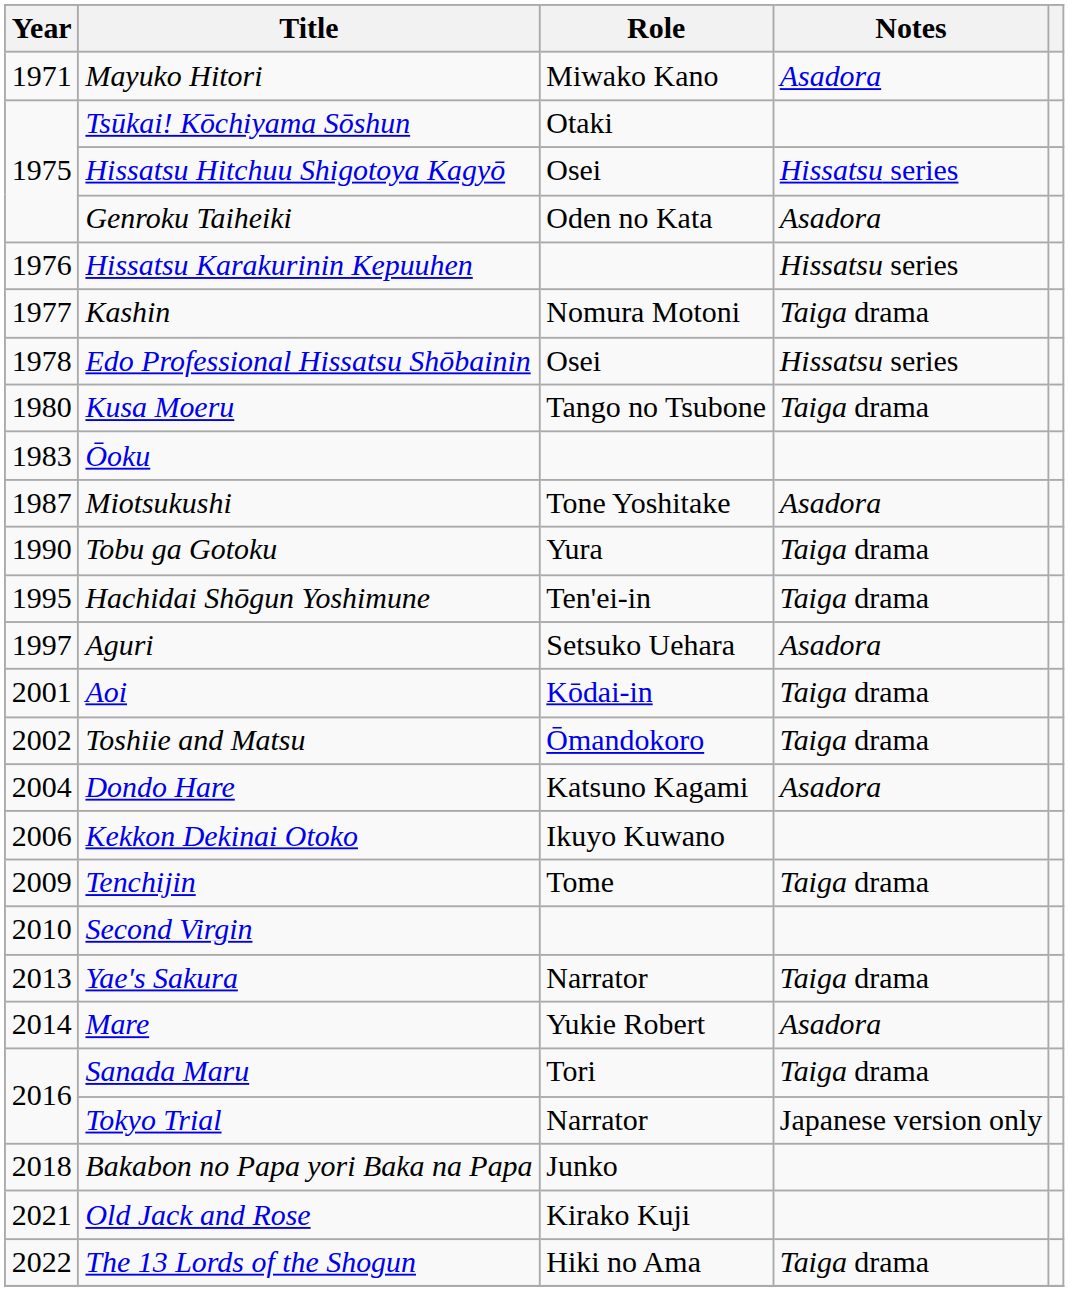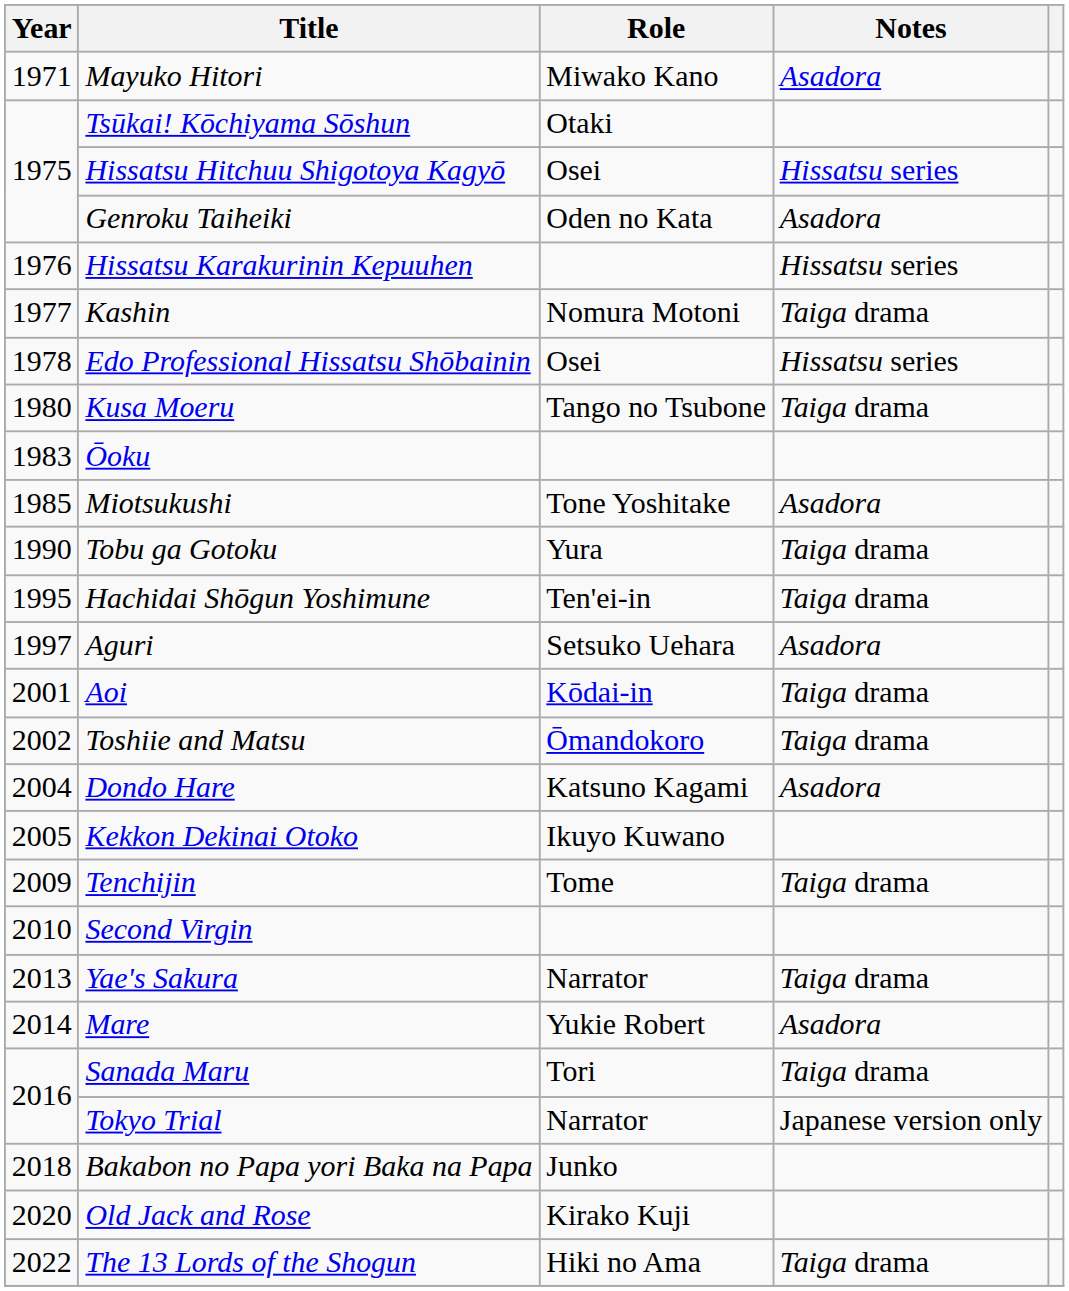 <table class="wikitable sortable">
 <tr>
 <th>Year</th>
 <th>Title</th>
 <th>Role</th>
 <th>Notes</th>
 <th class = "unsortable"></th>
 </tr>
 <tr>
 <td>1971</td>
 <td><em>Mayuko Hitori</em></td>
 <td>Miwako Kano</td>
 <td><em><a href='#'>Asadora</a></em></td>
 <td></td>
 </tr>
 <tr>
 <td rowspan="3">1975</td>
 <td><em><a href='#'>Tsūkai! Kōchiyama Sōshun</a></em></td>
 <td>Otaki</td>
 <td></td>
 <td></td>
 </tr>
 <tr>
 <td><em><a href='#'>Hissatsu Hitchuu Shigotoya Kagyō</a></em></td>
 <td>Osei</td>
 <td><a href='#'><em>Hissatsu</em> series</a></td>
 <td></td>
 </tr>
 <tr>
 <td><em>Genroku Taiheiki</em></td>
 <td>Oden no Kata</td>
 <td><em>Asadora</em></td>
 <td></td>
 </tr>
 <tr>
 <td>1976</td>
 <td><em><a href='#'>Hissatsu Karakurinin Kepuuhen</a></em></td>
 <td></td>
 <td><em>Hissatsu</em> series</td>
 <td></td>
 </tr>
 <tr>
 <td>1977</td>
 <td><em>Kashin</em></td>
 <td>Nomura Motoni</td>
 <td><em>Taiga</em> drama</td>
 <td></td>
 </tr>
 <tr>
 <td>1978</td>
 <td><em><a href='#'>Edo Professional Hissatsu Shōbainin</a></em></td>
 <td>Osei</td>
 <td><em>Hissatsu</em> series</td>
 <td></td>
 </tr>
 <tr>
 <td>1980</td>
 <td><em><a href='#'>Kusa Moeru</a></em></td>
 <td>Tango no Tsubone</td>
 <td><em>Taiga</em> drama</td>
 <td></td>
 </tr>
 <tr>
 <td>1983</td>
 <td><em><a href='#'>Ōoku</a></em></td>
 <td></td>
 <td></td>
 <td></td>
 </tr>
 <tr>
-<td>1987</td>
+<td>1985</td>
 <td><em>Miotsukushi</em></td>
 <td>Tone Yoshitake</td>
 <td><em>Asadora</em></td>
 <td></td>
 </tr>
 <tr>
 <td>1990</td>
 <td><em>Tobu ga Gotoku</em></td>
 <td>Yura</td>
 <td><em>Taiga</em> drama</td>
 <td></td>
 </tr>
 <tr>
 <td>1995</td>
 <td><em>Hachidai Shōgun Yoshimune</em></td>
 <td>Ten'ei-in</td>
 <td><em>Taiga</em> drama</td>
 <td></td>
 </tr>
 <tr>
 <td>1997</td>
 <td><em>Aguri</em></td>
 <td>Setsuko Uehara</td>
 <td><em>Asadora</em></td>
 <td></td>
 </tr>
 <tr>
 <td>2001</td>
 <td><em><a href='#'>Aoi</a></em></td>
 <td><a href='#'>Kōdai-in</a></td>
 <td><em>Taiga</em> drama</td>
 <td></td>
 </tr>
 <tr>
 <td>2002</td>
 <td><em>Toshiie and Matsu</em></td>
 <td><a href='#'>Ōmandokoro</a></td>
 <td><em>Taiga</em> drama</td>
 <td></td>
 </tr>
 <tr>
 <td>2004</td>
 <td><em><a href='#'>Dondo Hare</a></em></td>
 <td>Katsuno Kagami</td>
 <td><em>Asadora</em></td>
 <td></td>
 </tr>
 <tr>
-<td>2006</td>
+<td>2005</td>
 <td><em><a href='#'>Kekkon Dekinai Otoko</a></em></td>
 <td>Ikuyo Kuwano</td>
 <td></td>
 <td></td>
 </tr>
 <tr>
 <td>2009</td>
 <td><em><a href='#'>Tenchijin</a></em></td>
 <td>Tome</td>
 <td><em>Taiga</em> drama</td>
 <td></td>
 </tr>
 <tr>
 <td>2010</td>
 <td><em><a href='#'>Second Virgin</a></em></td>
 <td></td>
 <td></td>
 <td></td>
 </tr>
 <tr>
 <td>2013</td>
 <td><em><a href='#'>Yae's Sakura</a></em></td>
 <td>Narrator</td>
 <td><em>Taiga</em> drama</td>
 <td></td>
 </tr>
 <tr>
 <td>2014</td>
 <td><em><a href='#'>Mare</a></em></td>
 <td>Yukie Robert</td>
 <td><em>Asadora</em></td>
 <td></td>
 </tr>
 <tr>
 <td rowspan="2">2016</td>
 <td><em><a href='#'>Sanada Maru</a></em></td>
 <td>Tori</td>
 <td><em>Taiga</em> drama</td>
 <td></td>
 </tr>
 <tr>
 <td><em><a href='#'>Tokyo Trial</a></em></td>
 <td>Narrator</td>
 <td>Japanese version only</td>
 <td></td>
 </tr>
 <tr>
 <td>2018</td>
 <td><em>Bakabon no Papa yori Baka na Papa</em></td>
 <td>Junko</td>
 <td></td>
 <td></td>
 </tr>
 <tr>
-<td>2021</td>
+<td>2020</td>
 <td><em><a href='#'>Old Jack and Rose</a></em></td>
 <td>Kirako Kuji</td>
 <td></td>
 <td></td>
 </tr>
 <tr>
 <td>2022</td>
 <td><em><a href='#'>The 13 Lords of the Shogun</a></em></td>
 <td>Hiki no Ama</td>
 <td><em>Taiga</em> drama</td>
 <td></td>
 </tr>
 <tr>
 </tr>
 </table>
